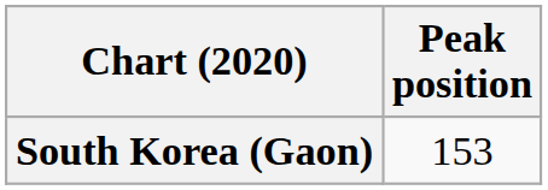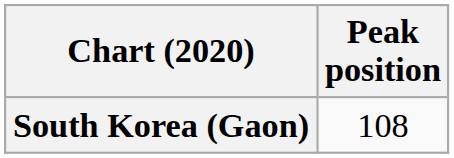 <table class="wikitable plainrowheaders" style="text-align:center">
 <tr>
 <th>Chart (2020)</th>
 <th>Peak<br>position</th>
 </tr>
 <tr>
 <th scope="row">South Korea (Gaon)</th>
-<td>153</td>
+<td>108</td>
 </tr>
 </table>
